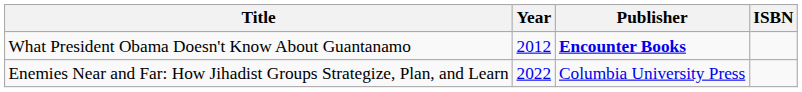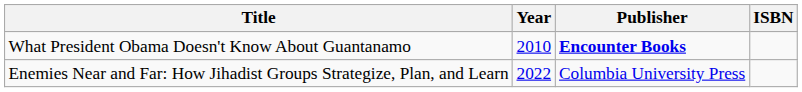 <table class="wikitable sortable">
 <tr>
 <th>Title</th>
 <th>Year</th>
 <th>Publisher</th>
 <th>ISBN</th>
 </tr>
 <tr>
 <td>What President Obama Doesn't Know About Guantanamo</td>
-<td><a href='#'>2012</a></td>
+<td><a href='#'>2010</a></td>
 <td><strong><a href='#'>Encounter Books</a></strong></td>
 <td></td>
 </tr>
 <tr>
 <td>Enemies Near and Far: How Jihadist Groups Strategize, Plan, and Learn</td>
 <td><a href='#'>2022</a></td>
 <td><a href='#'>Columbia University Press</a></td>
 <td></td>
 </tr>
 </table>
